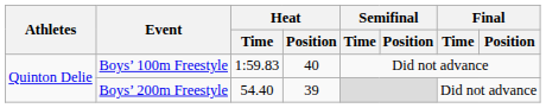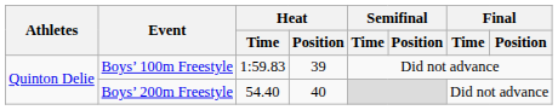 <table class="wikitable" border="1" style="font-size:90%">
 <tr>
 <th rowspan=2>Athletes</th>
 <th rowspan=2>Event</th>
 <th colspan=2>Heat</th>
 <th colspan=2>Semifinal</th>
 <th colspan=2>Final</th>
 </tr>
 <tr>
 <th>Time</th>
 <th>Position</th>
 <th>Time</th>
 <th>Position</th>
 <th>Time</th>
 <th>Position</th>
 </tr>
 <tr>
 <td rowspan=2><a href='#'>Quinton Delie</a></td>
 <td><a href='#'>Boys’ 100m Freestyle</a></td>
 <td align=center>1:59.83</td>
-<td align=center>40</td>
+<td align=center>39</td>
 <td colspan="4" align=center>Did not advance</td>
 </tr>
 <tr>
 <td><a href='#'>Boys’ 200m Freestyle</a></td>
 <td align=center>54.40</td>
-<td align=center>39</td>
+<td align=center>40</td>
 <td colspan=2 bgcolor=#DCDCDC></td>
 <td colspan="2" align=center>Did not advance</td>
 </tr>
 </table>
